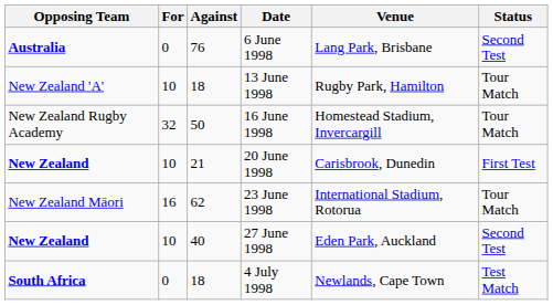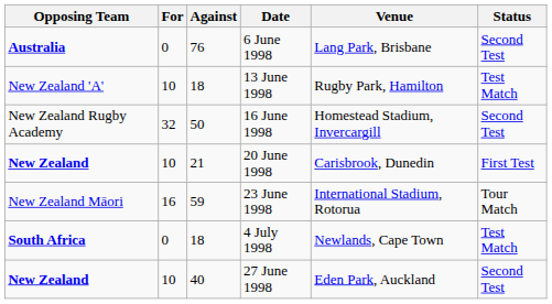 <table class="wikitable">
 <tr>
 <th>Opposing Team</th>
 <th>For</th>
 <th>Against</th>
 <th>Date</th>
 <th>Venue</th>
 <th>Status</th>
 </tr>
 <tr>
 <td><strong><a href='#'>Australia</a></strong></td>
 <td>0</td>
 <td>76</td>
 <td>6 June 1998</td>
 <td><a href='#'>Lang Park</a>, Brisbane</td>
 <td><a href='#'>Second Test</a></td>
 </tr>
 <tr>
 <td><a href='#'>New Zealand 'A'</a></td>
 <td>10</td>
 <td>18</td>
 <td>13 June 1998</td>
 <td>Rugby Park, <a href='#'>Hamilton</a></td>
-<td>Tour Match</td>
+<td><a href='#'>Test Match</a></td>
 </tr>
 <tr>
 <td>New Zealand Rugby Academy</td>
 <td>32</td>
 <td>50</td>
 <td>16 June 1998</td>
 <td>Homestead Stadium, <a href='#'>Invercargill</a></td>
-<td>Tour Match</td>
+<td><a href='#'>Second Test</a></td>
 </tr>
 <tr>
 <td><strong><a href='#'>New Zealand</a></strong></td>
 <td>10</td>
 <td>21</td>
 <td>20 June 1998</td>
 <td><a href='#'>Carisbrook</a>, Dunedin</td>
 <td><a href='#'>First Test</a></td>
 </tr>
 <tr>
 <td><a href='#'>New Zealand Māori</a></td>
 <td>16</td>
-<td>62</td>
+<td>59</td>
 <td>23 June 1998</td>
 <td><a href='#'>International Stadium</a>, Rotorua</td>
 <td>Tour Match</td>
+</tr>
+<tr>
+<td><strong><a href='#'>South Africa</a></strong></td>
+<td>0</td>
+<td>18</td>
+<td>4 July 1998</td>
+<td><a href='#'>Newlands</a>, Cape Town</td>
+<td><a href='#'>Test Match</a></td>
 </tr>
 <tr>
 <td><strong><a href='#'>New Zealand</a></strong></td>
 <td>10</td>
 <td>40</td>
 <td>27 June 1998</td>
 <td><a href='#'>Eden Park</a>, Auckland</td>
 <td><a href='#'>Second Test</a></td>
 </tr>
-<tr>
-<td><strong><a href='#'>South Africa</a></strong></td>
-<td>0</td>
-<td>18</td>
-<td>4 July 1998</td>
-<td><a href='#'>Newlands</a>, Cape Town</td>
-<td><a href='#'>Test Match</a></td>
-</tr>
 </table>
